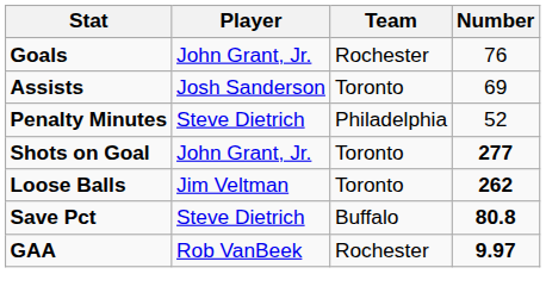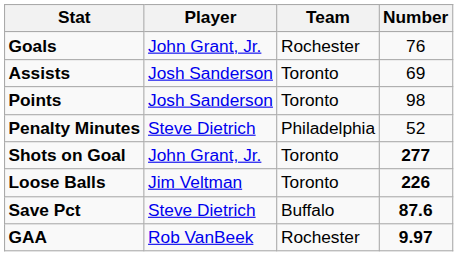 <table class="wikitable">
 <tr>
 <th>Stat</th>
 <th>Player</th>
 <th>Team</th>
 <th>Number</th>
 </tr>
 <tr>
 <td><strong>Goals</strong></td>
 <td><a href='#'>John Grant, Jr.</a></td>
 <td>Rochester</td>
 <td align="center">76</td>
 </tr>
 <tr>
 <td><strong>Assists</strong></td>
 <td><a href='#'>Josh Sanderson</a></td>
 <td>Toronto</td>
 <td align="center">69</td>
 </tr>
 <tr>
+<td><strong>Points</strong></td>
+<td><a href='#'>Josh Sanderson</a></td>
+<td>Toronto</td>
+<td align="center">98</td>
+</tr>
+<tr>
 <td><strong>Penalty Minutes</strong></td>
 <td><a href='#'>Steve Dietrich</a></td>
 <td>Philadelphia</td>
 <td align="center">52</td>
 </tr>
 <tr>
 <td><strong>Shots on Goal</strong></td>
 <td><a href='#'>John Grant, Jr.</a></td>
 <td>Toronto</td>
 <td align="center"><strong>277</strong></td>
 </tr>
 <tr>
 <td><strong>Loose Balls</strong></td>
 <td><a href='#'>Jim Veltman</a></td>
 <td>Toronto</td>
-<td align="center"><strong>262</strong></td>
+<td align="center"><strong>226</strong></td>
 </tr>
 <tr>
 <td><strong>Save Pct</strong></td>
 <td><a href='#'>Steve Dietrich</a></td>
 <td>Buffalo</td>
-<td align="center"><strong>80.8</strong></td>
+<td align="center"><strong>87.6</strong></td>
 </tr>
 <tr>
 <td><strong>GAA</strong></td>
 <td><a href='#'>Rob VanBeek</a></td>
 <td>Rochester</td>
 <td align="center"><strong>9.97</strong></td>
 </tr>
 </table>
